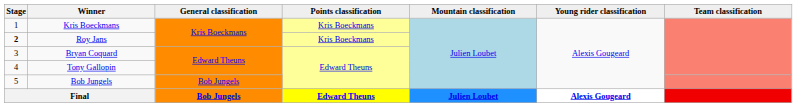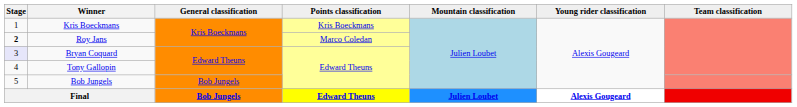 <table class="wikitable" style="text-align: center; font-size:smaller;">
 <tr style="background:#efefef;">
 <th style="width:1%;">Stage</th>
 <th style="width:16.5%;">Winner</th>
 <th style="background:#efefef; width:16.5%;">General classification<br></th>
 <th style="background:#efefef; width:16.5%;">Points classification<br></th>
 <th style="background:#efefef; width:16.5%;">Mountain classification<br></th>
 <th style="background:#efefef; width:16.5%;">Young rider classification<br></th>
 <th style="background:#efefef; width:16.5%;">Team classification<br></th>
 </tr>
 <tr>
 <td>1</td>
 <td><a href='#'>Kris Boeckmans</a></td>
 <td style="background:#FF8C00;" rowspan=2><a href='#'>Kris Boeckmans</a></td>
 <td style="background:#FFFF99;"><a href='#'>Kris Boeckmans</a></td>
 <td style="background:#ADD8E6;" rowspan=5><a href='#'>Julien Loubet</a></td>
 <td style="background:offwhite;" rowspan=5><a href='#'>Alexis Gougeard</a></td>
 <td style="background:salmon;" rowspan=4></td>
 </tr>
 <tr>
 <td><strong>2</strong></td>
 <td><a href='#'>Roy Jans</a></td>
-<td style="background:#FFFF99;"><a href='#'>Kris Boeckmans</a></td>
+<td style="background:#FFFF99;"><a href='#'>Marco Coledan</a></td>
 </tr>
 <tr>
-<td>3</td>
+<td style="background: lavender;">3</td>
 <td><a href='#'>Bryan Coquard</a></td>
 <td style="background:#FF8C00;" rowspan=2><a href='#'>Edward Theuns</a></td>
 <td style="background:#FFFF99;" rowspan=3><a href='#'>Edward Theuns</a></td>
 </tr>
 <tr>
 <td>4</td>
 <td><a href='#'>Tony Gallopin</a></td>
 </tr>
 <tr>
 <td>5</td>
 <td><a href='#'>Bob Jungels</a></td>
 <td style="background:#FF8C00;"><a href='#'>Bob Jungels</a></td>
 <td style="background:salmon;"></td>
 </tr>
 <tr>
 <th colspan=2>Final</th>
 <th style="background:#FF8C00;"><a href='#'>Bob Jungels</a></th>
 <th style="background:yellow;"><a href='#'>Edward Theuns</a></th>
 <th style="background:dodgerblue;"><a href='#'>Julien Loubet</a></th>
 <th style="background:white;"><a href='#'>Alexis Gougeard</a></th>
 <th style="background:#f00000;"></th>
 </tr>
 </table>
